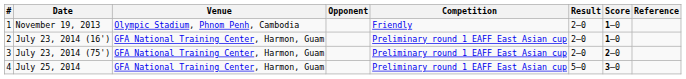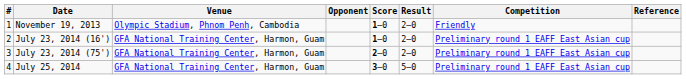 <table class="wikitable" style=font-size:90%>
 <tr>
 <th>#</th>
 <th>Date</th>
 <th>Venue</th>
 <th>Opponent</th>
+<th>Score</th>
+<th>Result</th>
 <th>Competition</th>
-<th>Result</th>
-<th>Score</th>
 <th>Reference</th>
 </tr>
 <tr>
 <td>1</td>
 <td>November 19, 2013</td>
 <td><a href='#'>Olympic Stadium</a>, <a href='#'>Phnom Penh</a>, Cambodia</td>
 <td></td>
+<td><strong>1</strong>–0</td>
+<td>2–0</td>
 <td><a href='#'>Friendly</a></td>
-<td>2–0</td>
-<td><strong>1</strong>–0</td>
 <td></td>
 </tr>
 <tr>
 <td>2</td>
 <td>July 23, 2014  (16')</td>
 <td><a href='#'>GFA National Training Center</a>, Harmon, Guam</td>
 <td></td>
+<td><strong>1</strong>–0</td>
+<td>2–0</td>
 <td><a href='#'>Preliminary round 1 EAFF East Asian cup</a></td>
-<td>2–0</td>
-<td><strong>1</strong>–0</td>
 <td></td>
 </tr>
 <tr>
 <td>3</td>
 <td>July 23, 2014 (75')</td>
 <td><a href='#'>GFA National Training Center</a>, Harmon, Guam</td>
 <td></td>
+<td><strong>2</strong>–0</td>
+<td>2–0</td>
 <td><a href='#'>Preliminary round 1 EAFF East Asian cup</a></td>
-<td>2–0</td>
-<td><strong>2</strong>–0</td>
 <td></td>
 </tr>
 <tr>
 <td>4</td>
 <td>July 25, 2014</td>
 <td><a href='#'>GFA National Training Center</a>, Harmon, Guam</td>
 <td></td>
+<td><strong>3</strong>–0</td>
+<td>5–0</td>
 <td><a href='#'>Preliminary round 1 EAFF East Asian cup</a></td>
-<td>5–0</td>
-<td><strong>3</strong>–0</td>
 <td></td>
 </tr>
 </table>
